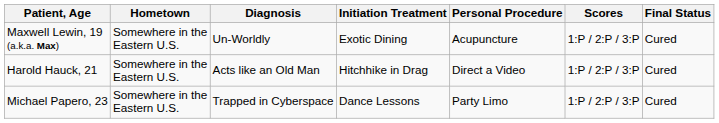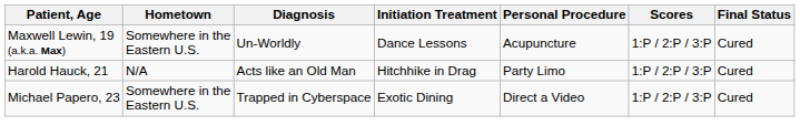 <table class="wikitable">
 <tr>
 <th>Patient, Age</th>
 <th>Hometown</th>
 <th>Diagnosis</th>
 <th>Initiation Treatment</th>
 <th>Personal Procedure</th>
 <th>Scores</th>
 <th>Final Status</th>
 </tr>
 <tr style="vertical-align: center; text-align: left;">
 <td>Maxwell Lewin, 19  <br><small>(a.k.a. <strong>Max</strong>)</small></td>
 <td>Somewhere in the <br>Eastern U.S.</td>
 <td>Un-Worldly</td>
-<td>Exotic Dining</td>
+<td>Dance Lessons</td>
 <td>Acupuncture</td>
 <td>1:P / 2:P / 3:P</td>
 <td>Cured</td>
 </tr>
 <tr style="vertical-align: center; text-align: left;">
 <td>Harold Hauck, 21 </td>
-<td>Somewhere in the <br>Eastern U.S.</td>
+<td>N/A</td>
 <td>Acts like an Old Man</td>
 <td>Hitchhike in Drag</td>
-<td>Direct a Video</td>
+<td>Party Limo</td>
 <td>1:P / 2:P / 3:P</td>
 <td>Cured</td>
 </tr>
 <tr style="vertical-align: center; text-align: left;">
 <td>Michael Papero, 23 </td>
 <td>Somewhere in the <br>Eastern U.S.</td>
 <td>Trapped in Cyberspace</td>
-<td>Dance Lessons</td>
-<td>Party Limo</td>
+<td>Exotic Dining</td>
+<td>Direct a Video</td>
 <td>1:P / 2:P / 3:P</td>
 <td>Cured</td>
 </tr>
 </table>
